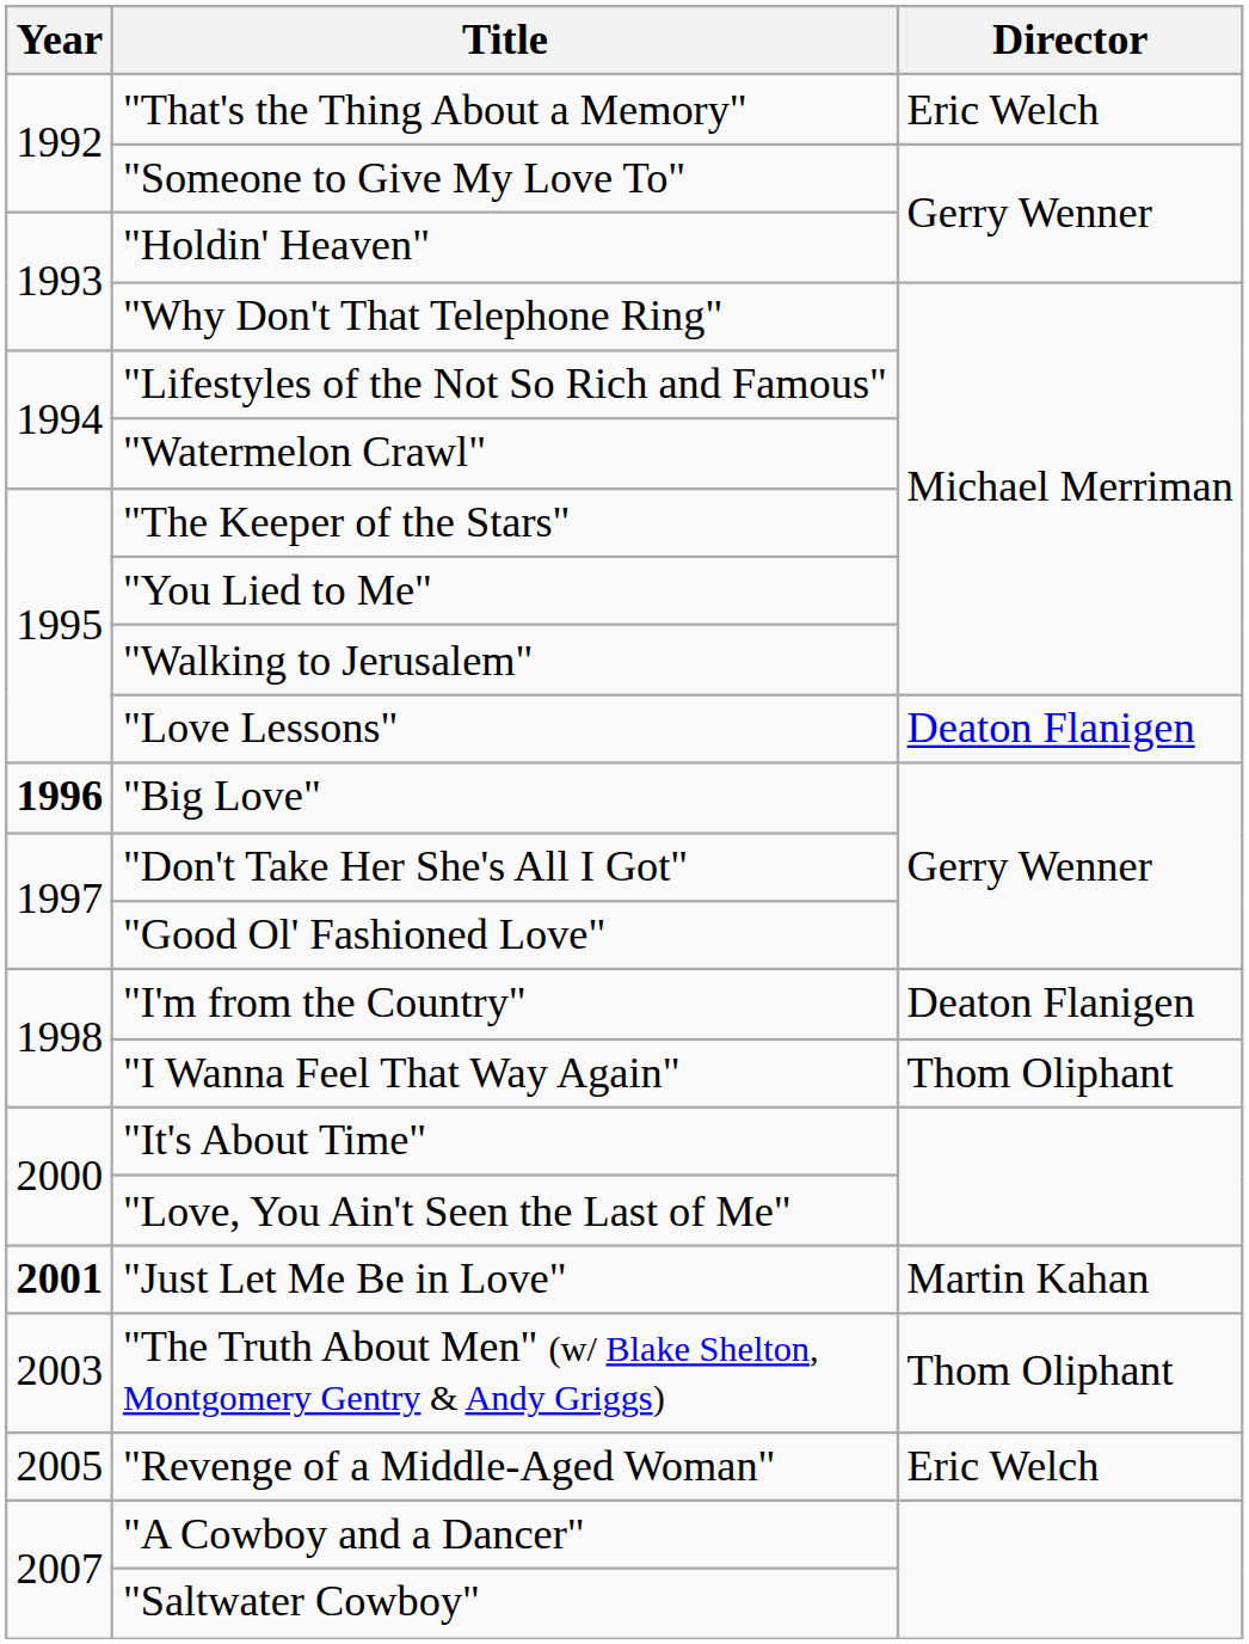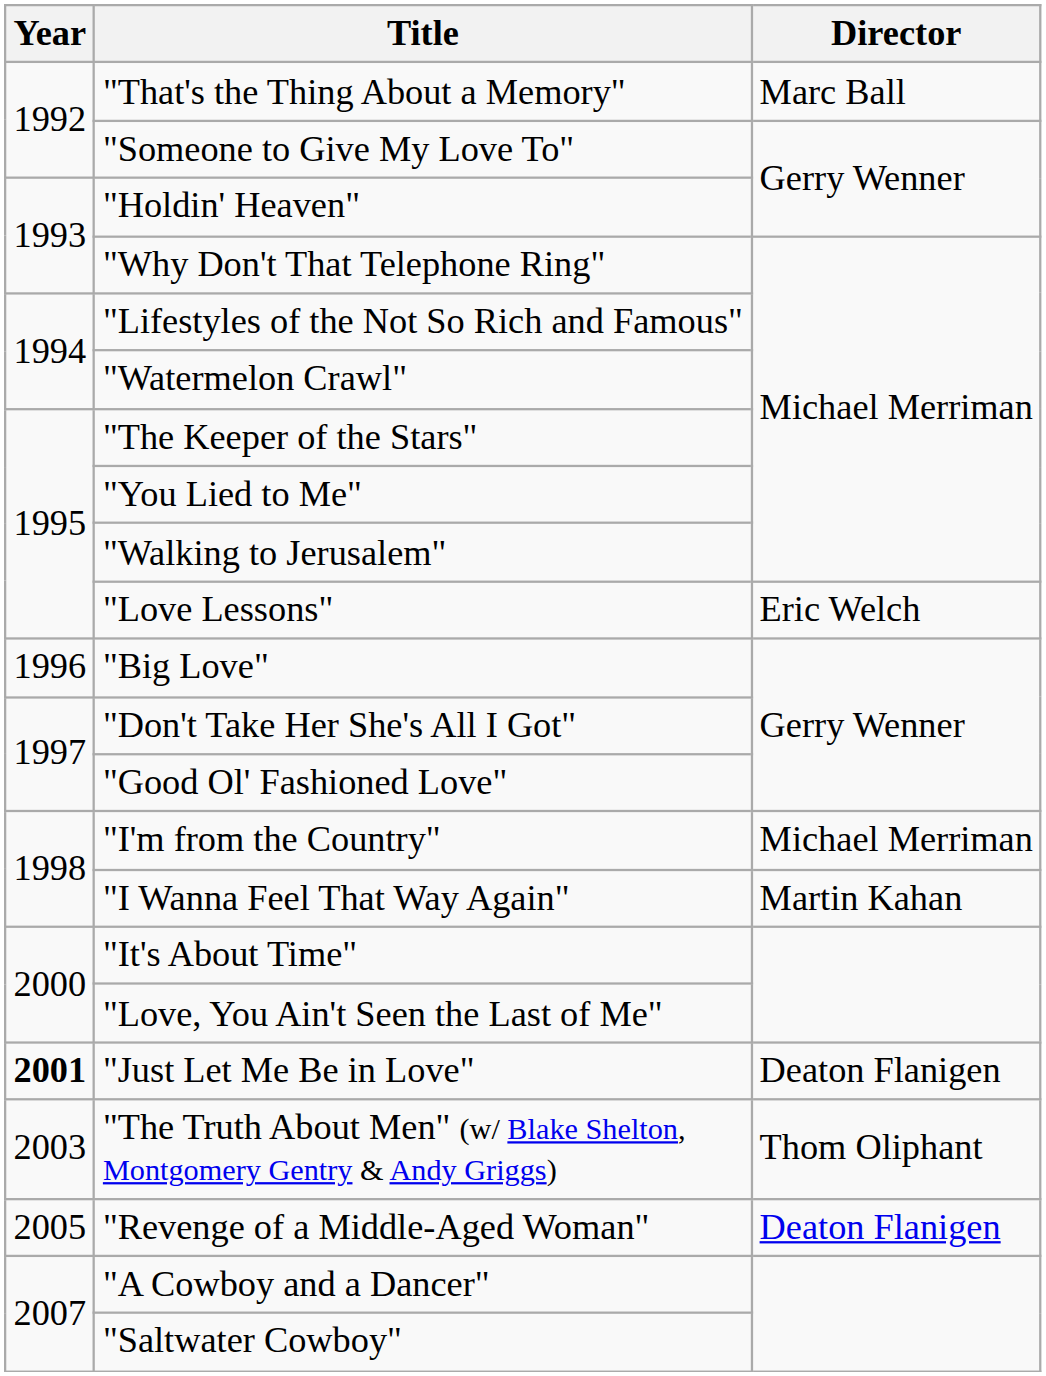 <table class="wikitable">
 <tr>
 <th>Year</th>
 <th>Title</th>
 <th>Director</th>
 </tr>
 <tr>
 <td rowspan="2">1992</td>
 <td>"That's the Thing About a Memory"</td>
-<td>Eric Welch</td>
+<td>Marc Ball</td>
 </tr>
 <tr>
 <td>"Someone to Give My Love To"</td>
 <td rowspan="2">Gerry Wenner</td>
 </tr>
 <tr>
 <td rowspan="2">1993</td>
 <td>"Holdin' Heaven"</td>
 </tr>
 <tr>
 <td>"Why Don't That Telephone Ring"</td>
 <td rowspan="6">Michael Merriman</td>
 </tr>
 <tr>
 <td rowspan="2">1994</td>
 <td>"Lifestyles of the Not So Rich and Famous"</td>
 </tr>
 <tr>
 <td>"Watermelon Crawl"</td>
 </tr>
 <tr>
 <td rowspan="4">1995</td>
 <td>"The Keeper of the Stars"</td>
 </tr>
 <tr>
 <td>"You Lied to Me"</td>
 </tr>
 <tr>
 <td>"Walking to Jerusalem"</td>
 </tr>
 <tr>
 <td>"Love Lessons"</td>
-<td><a href='#'>Deaton Flanigen</a></td>
+<td>Eric Welch</td>
 </tr>
 <tr>
-<td><strong>1996</strong></td>
+<td>1996</td>
 <td>"Big Love"</td>
 <td rowspan="3">Gerry Wenner</td>
 </tr>
 <tr>
 <td rowspan="2">1997</td>
 <td>"Don't Take Her She's All I Got"</td>
 </tr>
 <tr>
 <td>"Good Ol' Fashioned Love"</td>
 </tr>
 <tr>
 <td rowspan="2">1998</td>
 <td>"I'm from the Country"</td>
-<td>Deaton Flanigen</td>
+<td>Michael Merriman</td>
 </tr>
 <tr>
 <td>"I Wanna Feel That Way Again"</td>
-<td>Thom Oliphant</td>
+<td>Martin Kahan</td>
 </tr>
 <tr>
 <td rowspan="2">2000</td>
 <td>"It's About Time"</td>
 </tr>
 <tr>
 <td>"Love, You Ain't Seen the Last of Me"</td>
 </tr>
 <tr>
 <td><strong>2001</strong></td>
 <td>"Just Let Me Be in Love"</td>
-<td>Martin Kahan</td>
+<td>Deaton Flanigen</td>
 </tr>
 <tr>
 <td>2003</td>
 <td>"The Truth About Men" <small>(w/ <a href='#'>Blake Shelton</a>,<br><a href='#'>Montgomery Gentry</a> & <a href='#'>Andy Griggs</a>)</small></td>
 <td>Thom Oliphant</td>
 </tr>
 <tr>
 <td>2005</td>
 <td>"Revenge of a Middle-Aged Woman"</td>
-<td>Eric Welch</td>
+<td><a href='#'>Deaton Flanigen</a></td>
 </tr>
 <tr>
 <td rowspan="2">2007</td>
 <td>"A Cowboy and a Dancer"</td>
 </tr>
 <tr>
 <td>"Saltwater Cowboy"</td>
 </tr>
 </table>
